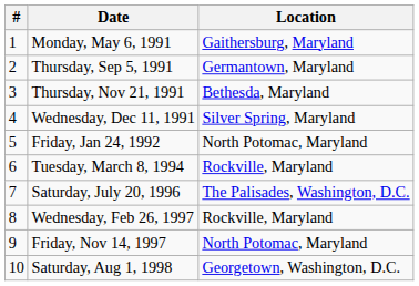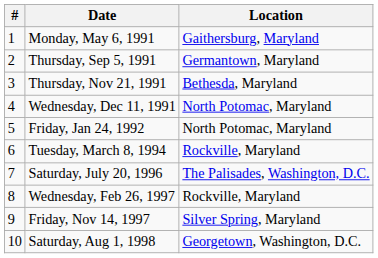 <table class="wikitable sortable">
 <tr>
 <th>#</th>
 <th>Date</th>
 <th>Location</th>
 </tr>
 <tr>
 <td>1</td>
 <td>Monday, May 6, 1991</td>
 <td><a href='#'>Gaithersburg</a>, <a href='#'>Maryland</a></td>
 </tr>
 <tr>
 <td>2</td>
 <td>Thursday, Sep 5, 1991</td>
 <td><a href='#'>Germantown</a>, Maryland</td>
 </tr>
 <tr>
 <td>3</td>
 <td>Thursday, Nov 21, 1991</td>
 <td><a href='#'>Bethesda</a>, Maryland</td>
 </tr>
 <tr>
 <td>4</td>
 <td>Wednesday, Dec 11, 1991</td>
-<td><a href='#'>Silver Spring</a>, Maryland</td>
+<td><a href='#'>North Potomac</a>, Maryland</td>
 </tr>
 <tr>
 <td>5</td>
 <td>Friday, Jan 24, 1992</td>
 <td>North Potomac, Maryland</td>
 </tr>
 <tr>
 <td>6</td>
 <td>Tuesday, March 8, 1994</td>
 <td><a href='#'>Rockville</a>, Maryland</td>
 </tr>
 <tr>
 <td>7</td>
 <td>Saturday, July 20, 1996</td>
 <td><a href='#'>The Palisades</a>, <a href='#'>Washington, D.C.</a></td>
 </tr>
 <tr>
 <td>8</td>
 <td>Wednesday, Feb 26, 1997</td>
 <td>Rockville, Maryland</td>
 </tr>
 <tr>
 <td>9</td>
 <td>Friday, Nov 14, 1997</td>
-<td><a href='#'>North Potomac</a>, Maryland</td>
+<td><a href='#'>Silver Spring</a>, Maryland</td>
 </tr>
 <tr>
 <td>10</td>
 <td>Saturday, Aug 1, 1998</td>
 <td><a href='#'>Georgetown</a>, Washington, D.C.</td>
 </tr>
 </table>
